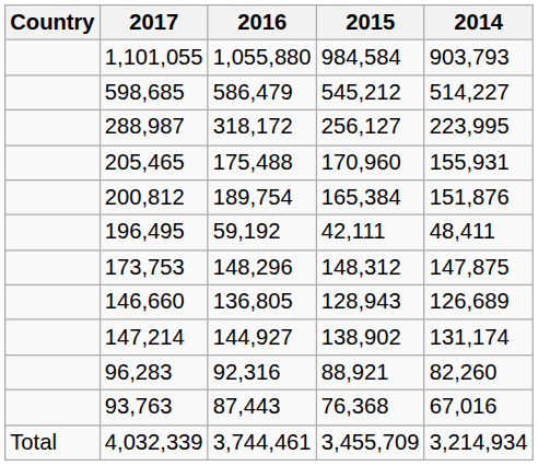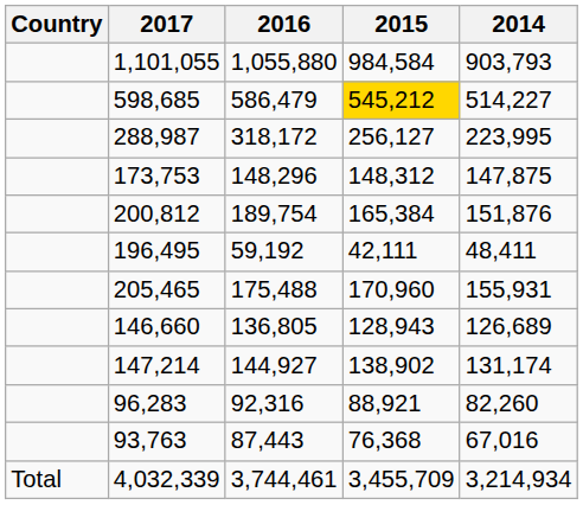 <table class="wikitable sortable">
 <tr>
 <th>Country</th>
 <th>2017</th>
 <th>2016</th>
 <th>2015</th>
 <th>2014</th>
 </tr>
 <tr>
 <td></td>
 <td>1,101,055</td>
 <td>1,055,880</td>
 <td>984,584</td>
 <td>903,793</td>
 </tr>
 <tr>
 <td></td>
 <td>598,685</td>
 <td>586,479</td>
-<td>545,212</td>
+<td style="background: gold;">545,212</td>
 <td>514,227</td>
 </tr>
 <tr>
 <td></td>
 <td>288,987</td>
 <td>318,172</td>
 <td>256,127</td>
 <td>223,995</td>
 </tr>
 <tr>
 <td></td>
-<td>205,465</td>
-<td>175,488</td>
-<td>170,960</td>
-<td>155,931</td>
+<td>173,753</td>
+<td>148,296</td>
+<td>148,312</td>
+<td>147,875</td>
 </tr>
 <tr>
 <td></td>
 <td>200,812</td>
 <td>189,754</td>
 <td>165,384</td>
 <td>151,876</td>
 </tr>
 <tr>
 <td></td>
 <td>196,495</td>
 <td>59,192</td>
 <td>42,111</td>
 <td>48,411</td>
 </tr>
 <tr>
 <td></td>
-<td>173,753</td>
-<td>148,296</td>
-<td>148,312</td>
-<td>147,875</td>
+<td>205,465</td>
+<td>175,488</td>
+<td>170,960</td>
+<td>155,931</td>
 </tr>
 <tr>
 <td></td>
 <td>146,660</td>
 <td>136,805</td>
 <td>128,943</td>
 <td>126,689</td>
 </tr>
 <tr>
 <td></td>
 <td>147,214</td>
 <td>144,927</td>
 <td>138,902</td>
 <td>131,174</td>
 </tr>
 <tr>
 <td></td>
 <td>96,283</td>
 <td>92,316</td>
 <td>88,921</td>
 <td>82,260</td>
 </tr>
 <tr>
 <td></td>
 <td>93,763</td>
 <td>87,443</td>
 <td>76,368</td>
 <td>67,016</td>
 </tr>
 <tr>
 <td>Total</td>
 <td>4,032,339</td>
 <td>3,744,461</td>
 <td>3,455,709</td>
 <td>3,214,934</td>
 </tr>
 </table>
